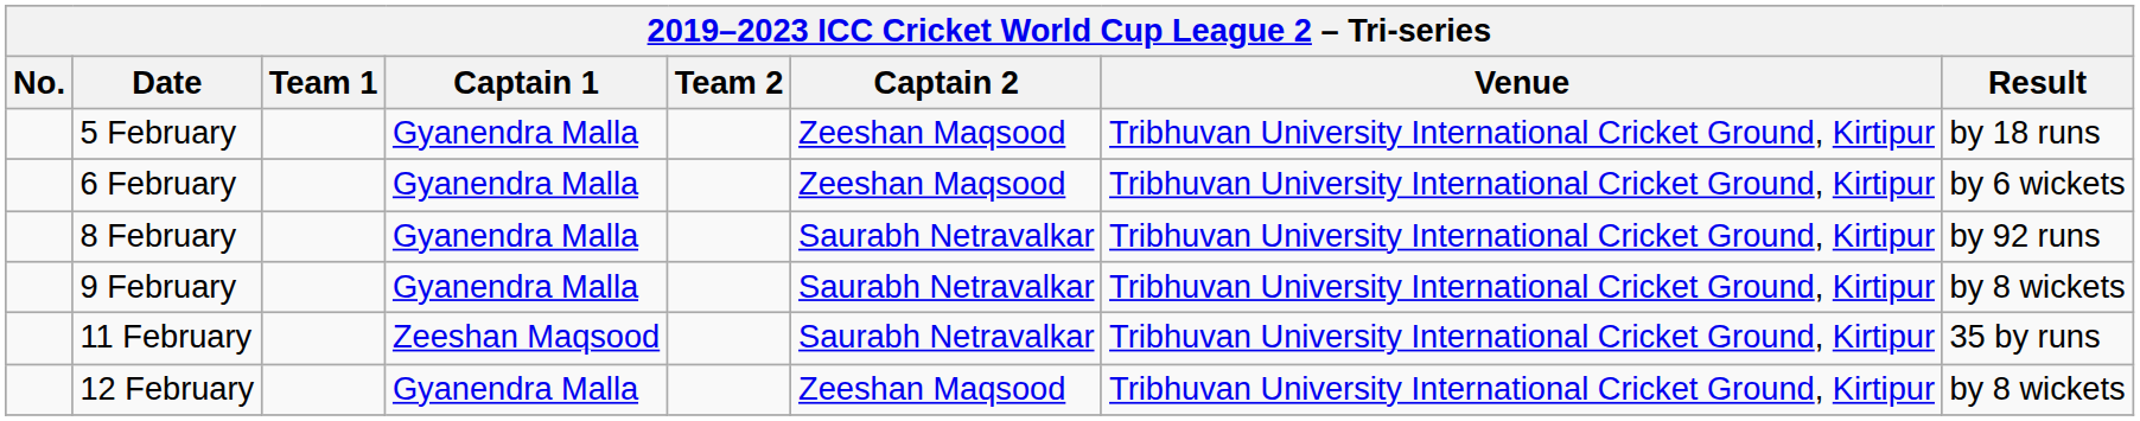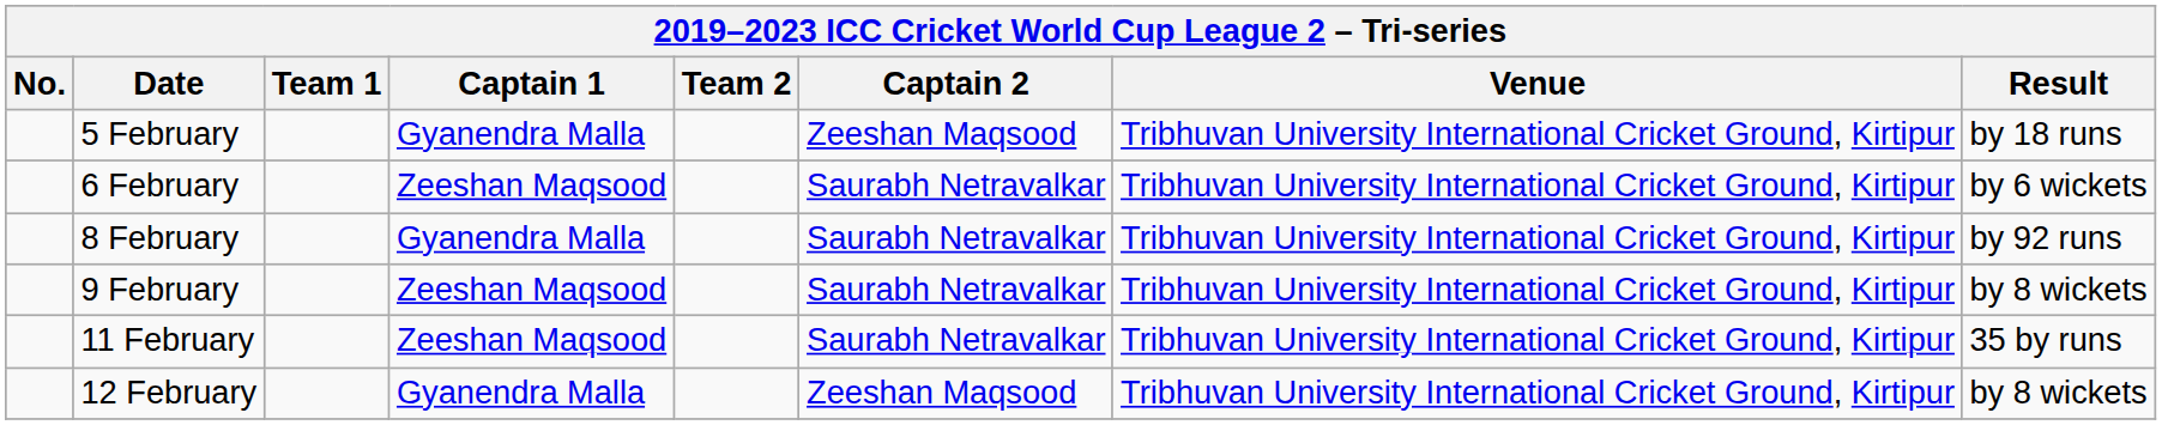 <table class="wikitable">
 <tr>
 <th colspan="9"><a href='#'>2019–2023 ICC Cricket World Cup League 2</a> – Tri-series</th>
 </tr>
 <tr>
 <th>No.</th>
 <th>Date</th>
 <th>Team 1</th>
 <th>Captain 1</th>
 <th>Team 2</th>
 <th>Captain 2</th>
 <th>Venue</th>
 <th>Result</th>
 </tr>
 <tr>
 <td></td>
 <td>5 February</td>
 <td></td>
 <td><a href='#'>Gyanendra Malla</a></td>
 <td></td>
 <td><a href='#'>Zeeshan Maqsood</a></td>
 <td><a href='#'>Tribhuvan University International Cricket Ground</a>, <a href='#'>Kirtipur</a></td>
 <td> by 18 runs</td>
 </tr>
 <tr>
 <td></td>
 <td>6 February</td>
 <td></td>
-<td><a href='#'>Gyanendra Malla</a></td>
+<td><a href='#'>Zeeshan Maqsood</a></td>
 <td></td>
-<td><a href='#'>Zeeshan Maqsood</a></td>
+<td><a href='#'>Saurabh Netravalkar</a></td>
 <td><a href='#'>Tribhuvan University International Cricket Ground</a>, <a href='#'>Kirtipur</a></td>
 <td> by 6 wickets</td>
 </tr>
 <tr>
 <td></td>
 <td>8 February</td>
 <td></td>
 <td><a href='#'>Gyanendra Malla</a></td>
 <td></td>
 <td><a href='#'>Saurabh Netravalkar</a></td>
 <td><a href='#'>Tribhuvan University International Cricket Ground</a>, <a href='#'>Kirtipur</a></td>
 <td> by 92 runs</td>
 </tr>
 <tr>
 <td></td>
 <td>9 February</td>
 <td></td>
-<td><a href='#'>Gyanendra Malla</a></td>
+<td><a href='#'>Zeeshan Maqsood</a></td>
 <td></td>
 <td><a href='#'>Saurabh Netravalkar</a></td>
 <td><a href='#'>Tribhuvan University International Cricket Ground</a>, <a href='#'>Kirtipur</a></td>
 <td> by 8 wickets</td>
 </tr>
 <tr>
 <td></td>
 <td>11 February</td>
 <td></td>
 <td><a href='#'>Zeeshan Maqsood</a></td>
 <td></td>
 <td><a href='#'>Saurabh Netravalkar</a></td>
 <td><a href='#'>Tribhuvan University International Cricket Ground</a>, <a href='#'>Kirtipur</a></td>
 <td> 35 by runs</td>
 </tr>
 <tr>
 <td></td>
 <td>12 February</td>
 <td></td>
 <td><a href='#'>Gyanendra Malla</a></td>
 <td></td>
 <td><a href='#'>Zeeshan Maqsood</a></td>
 <td><a href='#'>Tribhuvan University International Cricket Ground</a>, <a href='#'>Kirtipur</a></td>
 <td> by 8 wickets</td>
 </tr>
 </table>
